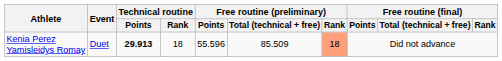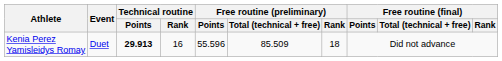 <table class="wikitable" style="font-size:90%">
 <tr>
 <th rowspan="2">Athlete</th>
 <th rowspan="2">Event</th>
 <th colspan=2>Technical routine</th>
 <th colspan=3>Free routine (preliminary)</th>
 <th colspan=3>Free routine (final)</th>
 </tr>
 <tr style="font-size:95%">
 <th>Points</th>
 <th>Rank</th>
 <th>Points</th>
 <th>Total (technical + free)</th>
 <th>Rank</th>
 <th>Points</th>
 <th>Total (technical + free)</th>
 <th>Rank</th>
 </tr>
 <tr align=center>
 <td align=left><a href='#'>Kenia Perez</a><br> <a href='#'>Yamisleidys Romay</a></td>
 <td align=left><a href='#'>Duet</a></td>
 <td><strong>29.913</strong></td>
-<td>18</td>
+<td>16</td>
 <td>55.596</td>
 <td>85.509</td>
-<td style="background: lightsalmon;">18</td>
+<td>18</td>
 <td colspan=3>Did not advance</td>
 </tr>
 </table>
